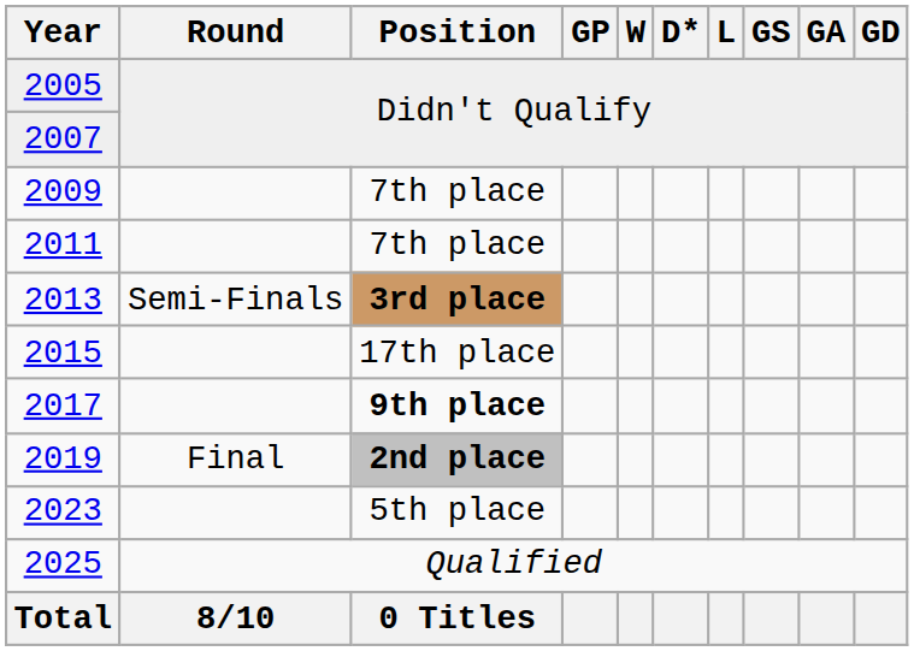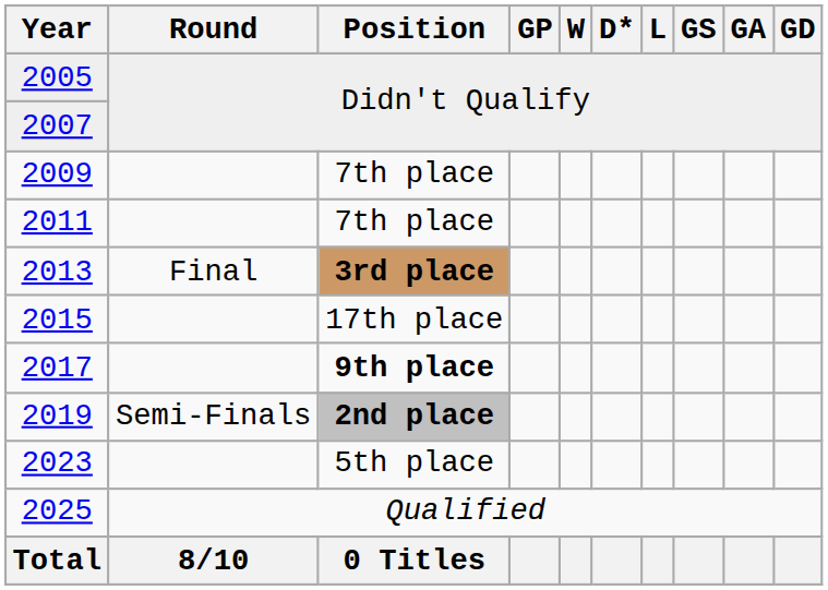 <table class="wikitable" style="text-align: center;">
 <tr>
 <th>Year</th>
 <th>Round</th>
 <th>Position</th>
 <th>GP</th>
 <th>W</th>
 <th>D*</th>
 <th>L</th>
 <th>GS</th>
 <th>GA</th>
 <th>GD</th>
 </tr>
 <tr bgcolor=efefef>
 <td> <a href='#'>2005</a></td>
 <td colspan=9 rowspan=2>Didn't Qualify</td>
 </tr>
 <tr bgcolor=efefef>
 <td> <a href='#'>2007</a></td>
 </tr>
 <tr bgcolor=>
 <td> <a href='#'>2009</a></td>
 <td></td>
 <td>7th place</td>
 <td></td>
 <td></td>
 <td></td>
 <td></td>
 <td></td>
 <td></td>
 <td></td>
 </tr>
 <tr bgcolor=>
 <td> <a href='#'>2011</a></td>
 <td></td>
 <td>7th place</td>
 <td></td>
 <td></td>
 <td></td>
 <td></td>
 <td></td>
 <td></td>
 <td></td>
 </tr>
 <tr bgcolor=>
 <td> <a href='#'>2013</a></td>
-<td>Semi-Finals</td>
+<td>Final</td>
 <td bgcolor=#cc9966><strong>3rd place</strong></td>
 <td></td>
 <td></td>
 <td></td>
 <td></td>
 <td></td>
 <td></td>
 <td></td>
 </tr>
 <tr bgcolor=>
 <td> <a href='#'>2015</a></td>
 <td></td>
 <td>17th place</td>
 <td></td>
 <td></td>
 <td></td>
 <td></td>
 <td></td>
 <td></td>
 <td></td>
 </tr>
 <tr bgcolor=>
 <td> <a href='#'>2017</a></td>
 <td></td>
 <td><strong>9th place</strong></td>
 <td></td>
 <td></td>
 <td></td>
 <td></td>
 <td></td>
 <td></td>
 <td></td>
 </tr>
 <tr bgcolor=>
 <td> <a href='#'>2019</a></td>
-<td>Final</td>
+<td>Semi-Finals</td>
 <td bgcolor=silver><strong>2nd place</strong></td>
 <td></td>
 <td></td>
 <td></td>
 <td></td>
 <td></td>
 <td></td>
 <td></td>
 </tr>
 <tr bgcolor=>
 <td> <a href='#'>2023</a></td>
 <td></td>
 <td>5th place</td>
 <td></td>
 <td></td>
 <td></td>
 <td></td>
 <td></td>
 <td></td>
 <td></td>
 </tr>
 <tr bgcolor=>
 <td> <a href='#'>2025</a></td>
 <td colspan=9><em>Qualified</em></td>
 </tr>
 <tr>
 <th>Total</th>
 <th>8/10</th>
 <th>0 Titles</th>
 <th></th>
 <th></th>
 <th></th>
 <th></th>
 <th></th>
 <th></th>
 <th></th>
 </tr>
 </table>
